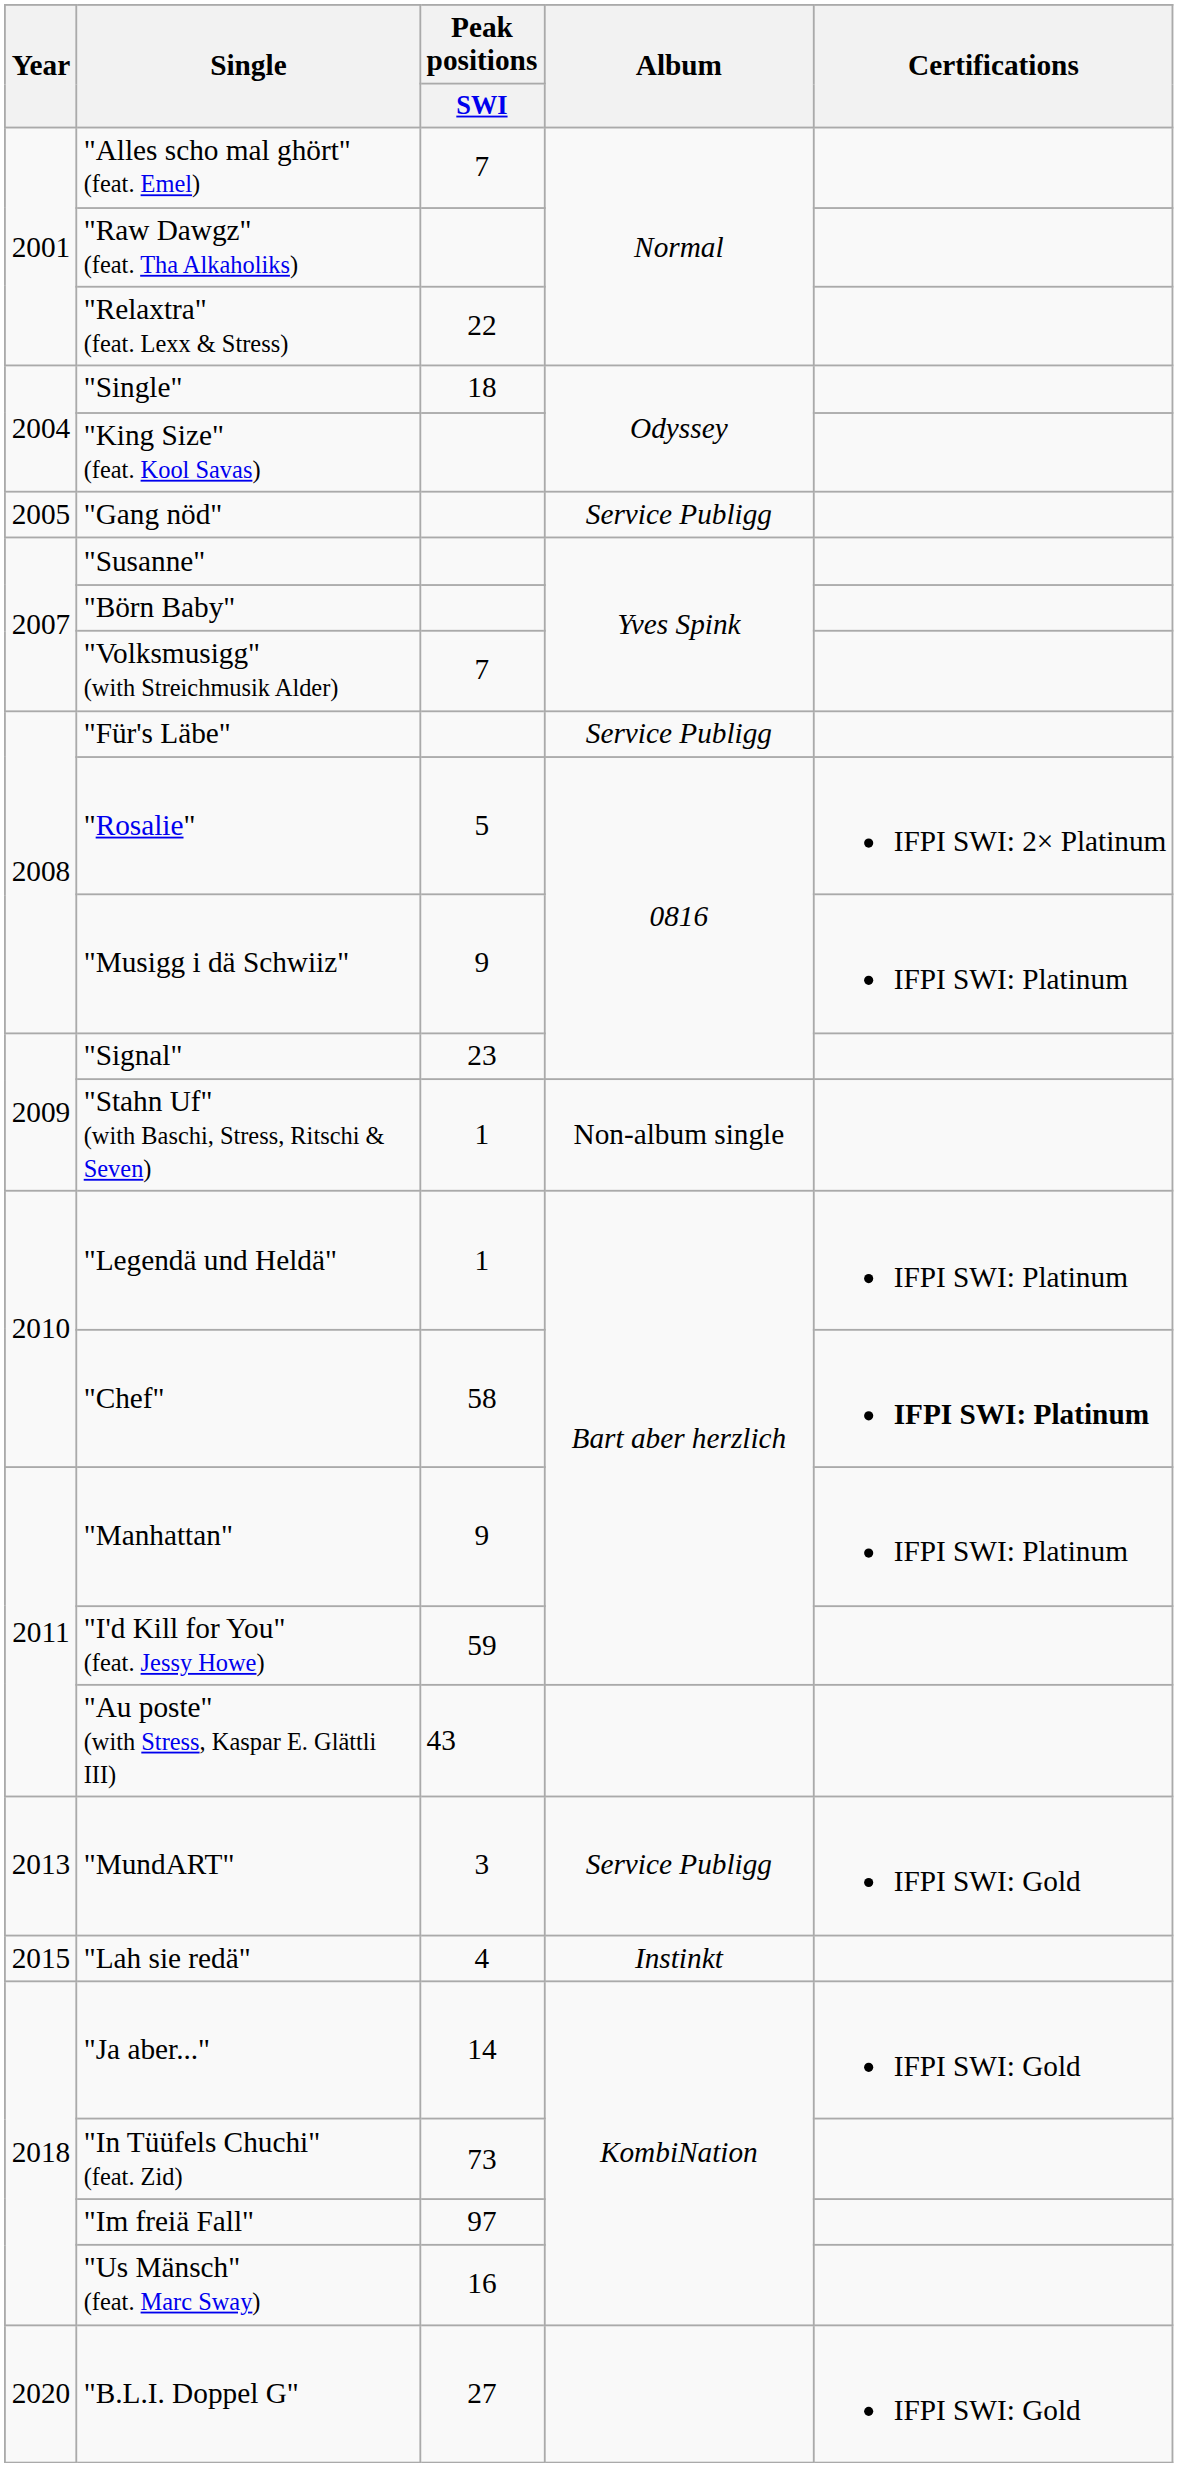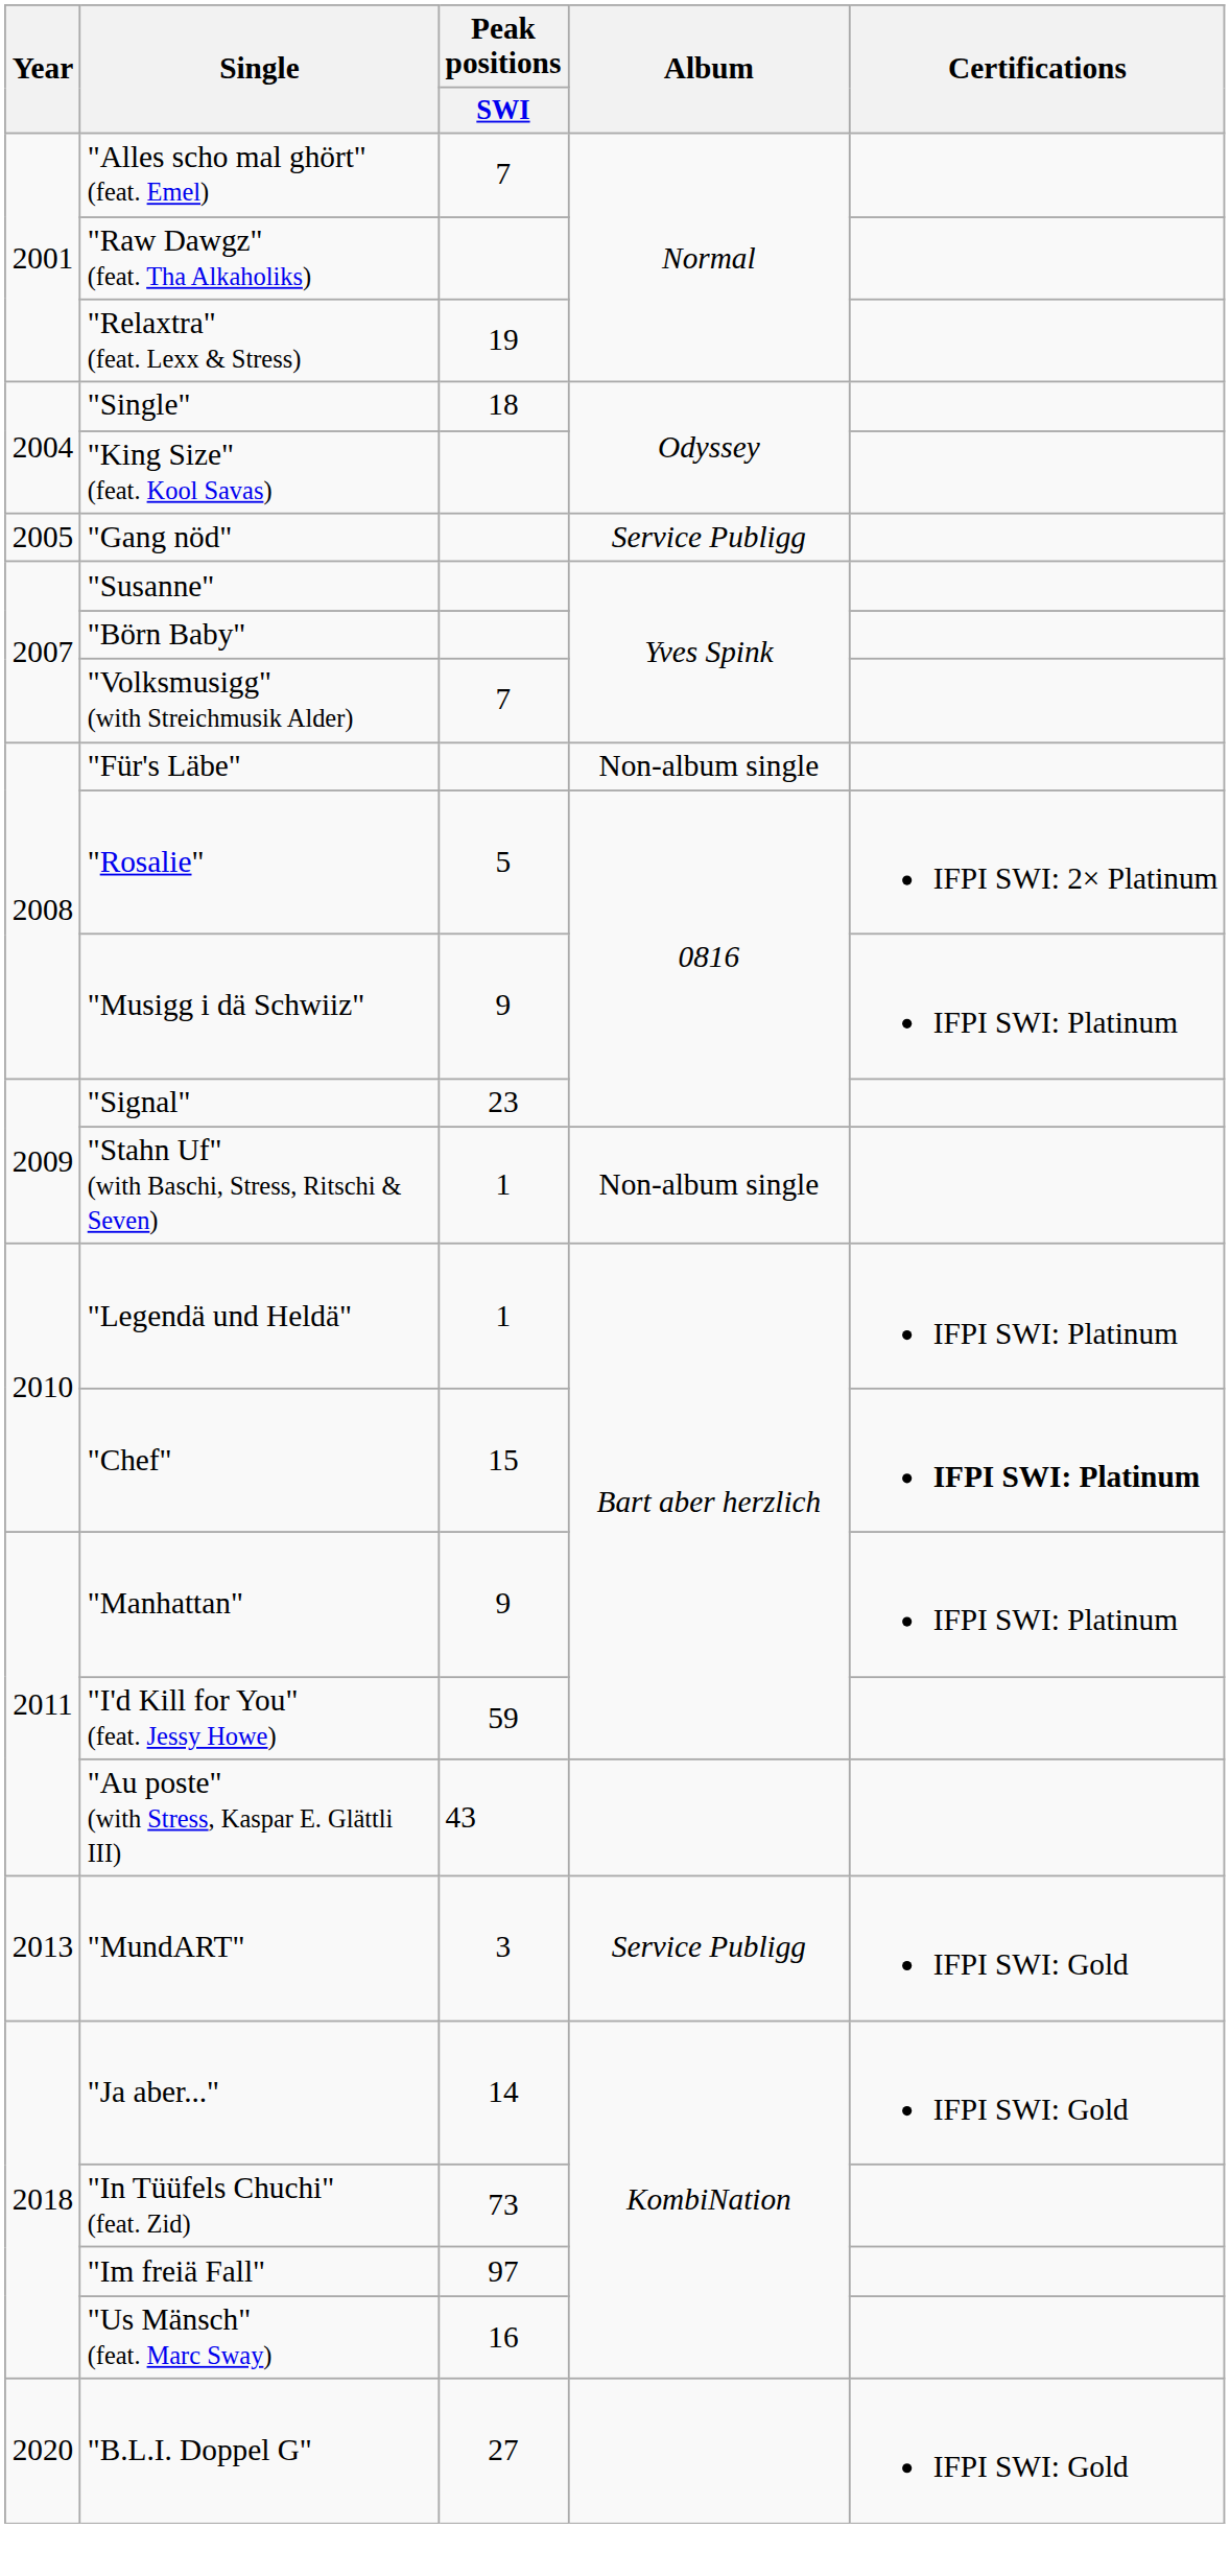 <table class="wikitable">
 <tr>
 <th align="center" rowspan="2" width="10">Year</th>
 <th align="center" rowspan="2" width="180">Single</th>
 <th align="center" colspan="1" width="20">Peak positions</th>
 <th align="center" rowspan="2" width="140">Album</th>
 <th rowspan="2">Certifications</th>
 </tr>
 <tr>
 <th scope="col" style="width:3em;font-size:90%;"><a href='#'>SWI</a><br></th>
 </tr>
 <tr>
 <td style="text-align:center;" rowspan=3>2001</td>
 <td>"Alles scho mal ghört" <br><small>(feat. <a href='#'>Emel</a>)</small></td>
 <td style="text-align:center;">7</td>
 <td style="text-align:center;" rowspan=3><em>Normal</em></td>
 <td></td>
 </tr>
 <tr>
 <td>"Raw Dawgz"<br><small>(feat. <a href='#'>Tha Alkaholiks</a>)</small></td>
 <td style="text-align:center;"></td>
 <td></td>
 </tr>
 <tr>
 <td>"Relaxtra"<br><small>(feat. Lexx & Stress)</small></td>
-<td style="text-align:center;">22</td>
+<td style="text-align:center;">19</td>
 <td></td>
 </tr>
 <tr>
 <td style="text-align:center;" rowspan=2>2004</td>
 <td>"Single"</td>
 <td style="text-align:center;">18</td>
 <td style="text-align:center;" rowspan=2><em>Odyssey</em></td>
 <td></td>
 </tr>
 <tr>
 <td>"King Size"<br><small>(feat. <a href='#'>Kool Savas</a>)</small></td>
 <td style="text-align:center;"></td>
 <td></td>
 </tr>
 <tr>
 <td style="text-align:center;" rowspan=1>2005</td>
 <td>"Gang nöd"</td>
 <td style="text-align:center;"></td>
 <td style="text-align:center;"><em>Service Publigg</em></td>
 <td></td>
 </tr>
 <tr>
 <td style="text-align:center;" rowspan=3>2007</td>
 <td>"Susanne"</td>
 <td style="text-align:center;"></td>
 <td style="text-align:center;" rowspan=3><em>Yves Spink</em></td>
 <td></td>
 </tr>
 <tr>
 <td>"Börn Baby"</td>
 <td style="text-align:center;"></td>
 <td></td>
 </tr>
 <tr>
 <td>"Volksmusigg"<br><small>(with Streichmusik Alder)</small></td>
 <td style="text-align:center;">7</td>
 <td></td>
 </tr>
 <tr>
 <td style="text-align:center;" rowspan=3>2008</td>
 <td>"Für's Läbe"</td>
 <td style="text-align:center;"></td>
-<td style="text-align:center;"><em>Service Publigg</em></td>
+<td style="text-align:center;">Non-album single</td>
 <td></td>
 </tr>
 <tr>
 <td>"<a href='#'>Rosalie</a>"</td>
 <td style="text-align:center;">5</td>
 <td style="text-align:center;" rowspan=3><em>0816</em></td>
 <td><br><ul><li>IFPI SWI: 2× Platinum</li></ul></td>
 </tr>
 <tr>
 <td>"Musigg i dä Schwiiz"</td>
 <td style="text-align:center;">9</td>
 <td><br><ul><li>IFPI SWI: Platinum</li></ul></td>
 </tr>
 <tr>
 <td style="text-align:center;" rowspan=2>2009</td>
 <td>"Signal"</td>
 <td style="text-align:center;">23</td>
 <td></td>
 </tr>
 <tr>
 <td>"Stahn Uf" <br><small>(with Baschi, Stress, Ritschi & <a href='#'>Seven</a>)</small></td>
 <td style="text-align:center;">1</td>
 <td style="text-align:center;">Non-album single</td>
 <td></td>
 </tr>
 <tr>
 <td style="text-align:center;" rowspan=2>2010</td>
 <td>"Legendä und Heldä"</td>
 <td style="text-align:center;">1</td>
 <td style="text-align:center;" rowspan="4"><em>Bart aber herzlich</em></td>
 <td><br><ul><li>IFPI SWI: Platinum</li></ul></td>
 </tr>
 <tr>
 <td>"Chef"</td>
-<td style="text-align:center;">58</td>
+<td style="text-align:center;">15</td>
 <td><strong><br><ul><li>IFPI SWI: Platinum</li></ul></strong></td>
 </tr>
 <tr>
 <td rowspan="3" style="text-align:center;">2011</td>
 <td>"Manhattan"</td>
 <td style="text-align:center;">9</td>
 <td><br><ul><li>IFPI SWI: Platinum</li></ul></td>
 </tr>
 <tr>
 <td>"I'd Kill for You"<br><small>(feat. <a href='#'>Jessy Howe</a>)</small></td>
 <td style="text-align:center;">59</td>
 <td></td>
 </tr>
 <tr>
 <td>"Au poste"<br><small>(with <a href='#'>Stress</a>, Kaspar E. Glättli III)</small></td>
 <td>43</td>
 <td></td>
 <td></td>
 </tr>
 <tr>
 <td style="text-align:center;">2013</td>
 <td>"MundART"</td>
 <td style="text-align:center;">3</td>
 <td style="text-align:center;"><em>Service Publigg</em></td>
 <td><br><ul><li>IFPI SWI: Gold</li></ul></td>
-</tr>
-<tr>
-<td style="text-align:center;">2015</td>
-<td>"Lah sie redä"</td>
-<td style="text-align:center;">4</td>
-<td style="text-align:center;"><em>Instinkt</em></td>
-<td></td>
 </tr>
 <tr>
 <td rowspan="4" style="text-align:center;">2018</td>
 <td>"Ja aber..."</td>
 <td style="text-align:center;">14</td>
 <td rowspan="4" style="text-align:center;"><em>KombiNation</em></td>
 <td><br><ul><li>IFPI SWI: Gold</li></ul></td>
 </tr>
 <tr>
 <td>"In Tüüfels Chuchi"<br><small>(feat. Zid)</small></td>
 <td style="text-align:center;">73</td>
 <td></td>
 </tr>
 <tr>
 <td>"Im freiä Fall"</td>
 <td style="text-align:center;">97</td>
 <td></td>
 </tr>
 <tr>
 <td>"Us Mänsch"<br><small>(feat. <a href='#'>Marc Sway</a>)</small></td>
 <td style="text-align:center;">16</td>
 <td></td>
 </tr>
 <tr>
 <td style="text-align:center;">2020</td>
 <td>"B.L.I. Doppel G"</td>
 <td style="text-align:center;">27</td>
 <td></td>
 <td><br><ul><li>IFPI SWI: Gold</li></ul></td>
 </tr>
 </table>
